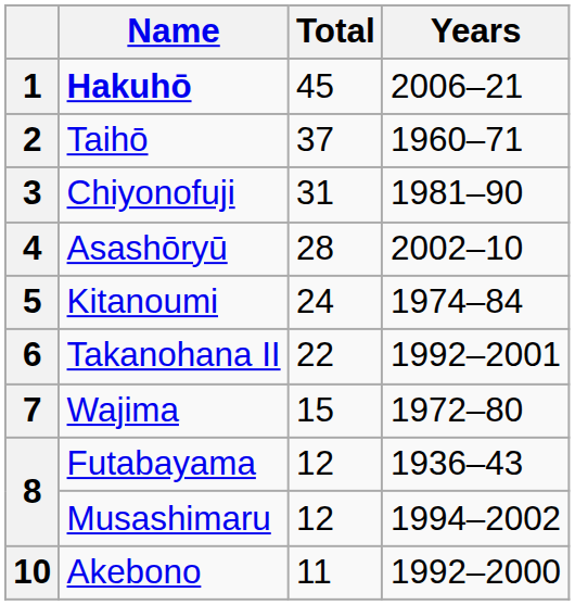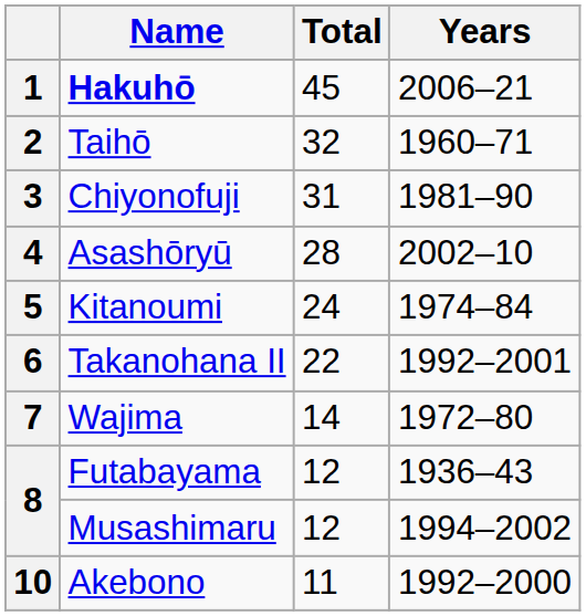 <table class="wikitable">
 <tr>
 <th></th>
 <th><a href='#'>Name</a></th>
 <th>Total</th>
 <th>Years</th>
 </tr>
 <tr>
 <th>1</th>
 <td><strong><a href='#'>Hakuhō</a></strong></td>
 <td>45</td>
 <td>2006–21</td>
 </tr>
 <tr>
 <th>2</th>
 <td><a href='#'>Taihō</a></td>
-<td>37</td>
+<td>32</td>
 <td>1960–71</td>
 </tr>
 <tr>
 <th>3</th>
 <td><a href='#'>Chiyonofuji</a></td>
 <td>31</td>
 <td>1981–90</td>
 </tr>
 <tr>
 <th>4</th>
 <td><a href='#'>Asashōryū</a></td>
 <td>28</td>
 <td>2002–10</td>
 </tr>
 <tr>
 <th>5</th>
 <td><a href='#'>Kitanoumi</a></td>
 <td>24</td>
 <td>1974–84</td>
 </tr>
 <tr>
 <th>6</th>
 <td><a href='#'>Takanohana II</a></td>
 <td>22</td>
 <td>1992–2001</td>
 </tr>
 <tr>
 <th>7</th>
 <td><a href='#'>Wajima</a></td>
-<td>15</td>
+<td>14</td>
 <td>1972–80</td>
 </tr>
 <tr>
 <th rowspan=2>8</th>
 <td><a href='#'>Futabayama</a></td>
 <td>12</td>
 <td>1936–43</td>
 </tr>
 <tr>
 <td><a href='#'>Musashimaru</a></td>
 <td>12</td>
 <td>1994–2002</td>
 </tr>
 <tr>
 <th>10</th>
 <td><a href='#'>Akebono</a></td>
 <td>11</td>
 <td>1992–2000</td>
 </tr>
 </table>
